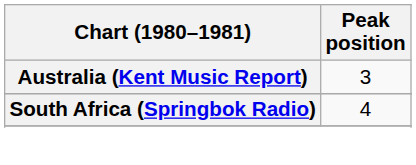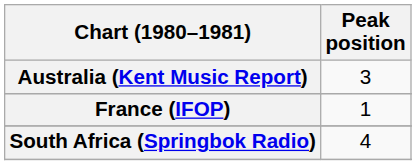 <table class="wikitable sortable plainrowheaders" style="text-align:center">
 <tr>
 <th>Chart (1980–1981)</th>
 <th>Peak<br>position</th>
 </tr>
 <tr>
 <th scope="row">Australia (<a href='#'>Kent Music Report</a>)</th>
 <td>3</td>
 </tr>
 <tr>
 </tr>
 <tr>
+</tr>
+<tr>
+<th scope="row">France (<a href='#'>IFOP</a>)</th>
+<td>1</td>
 </tr>
 <tr>
 </tr>
 <tr>
 </tr>
 <tr>
 </tr>
 <tr>
 </tr>
 <tr>
 </tr>
 <tr>
 <th scope="row">South Africa (<a href='#'>Springbok Radio</a>)</th>
 <td>4</td>
 </tr>
 <tr>
 </tr>
 <tr>
 </tr>
 <tr>
 </tr>
 </table>
